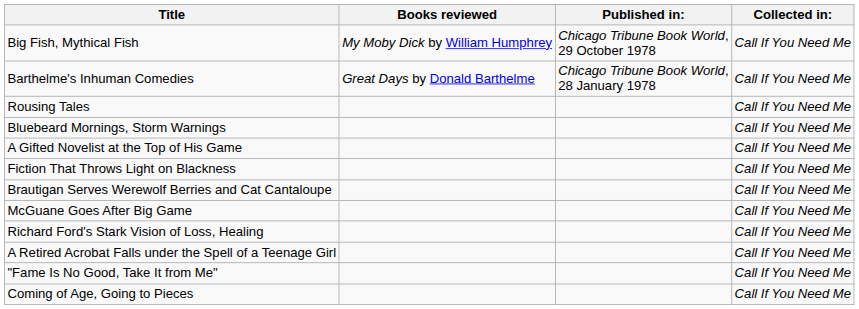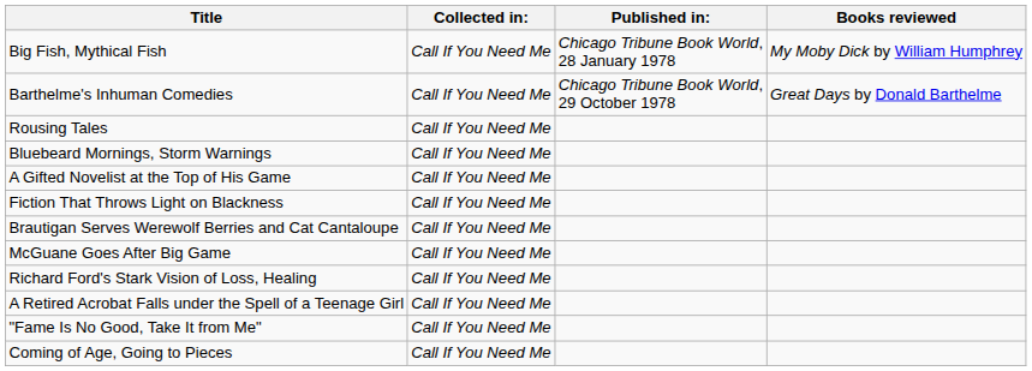 <table class="wikitable">
 <tr>
 <th>Title</th>
+<th>Collected in:</th>
+<th>Published in:</th>
 <th>Books reviewed</th>
-<th>Published in:</th>
-<th>Collected in:</th>
 </tr>
 <tr>
 <td>Big Fish, Mythical Fish</td>
+<td><em>Call If You Need Me</em></td>
+<td><em>Chicago Tribune Book World</em>,<br>28 January 1978</td>
 <td><em>My Moby Dick</em> by <a href='#'>William Humphrey</a></td>
-<td><em>Chicago Tribune Book World</em>,<br>29 October 1978</td>
-<td><em>Call If You Need Me</em></td>
 </tr>
 <tr>
 <td>Barthelme's Inhuman Comedies</td>
+<td><em>Call If You Need Me</em></td>
+<td><em>Chicago Tribune Book World</em>,<br>29 October 1978</td>
 <td><em>Great Days</em> by <a href='#'>Donald Barthelme</a></td>
-<td><em>Chicago Tribune Book World</em>,<br>28 January 1978</td>
-<td><em>Call If You Need Me</em></td>
 </tr>
 <tr>
 <td>Rousing Tales</td>
+<td><em>Call If You Need Me</em></td>
 <td></td>
 <td></td>
-<td><em>Call If You Need Me</em></td>
 </tr>
 <tr>
 <td>Bluebeard Mornings, Storm Warnings</td>
+<td><em>Call If You Need Me</em></td>
 <td></td>
 <td></td>
-<td><em>Call If You Need Me</em></td>
 </tr>
 <tr>
 <td>A Gifted Novelist at the Top of His Game</td>
+<td><em>Call If You Need Me</em></td>
 <td></td>
 <td></td>
-<td><em>Call If You Need Me</em></td>
 </tr>
 <tr>
 <td>Fiction That Throws Light on Blackness</td>
+<td><em>Call If You Need Me</em></td>
 <td></td>
 <td></td>
-<td><em>Call If You Need Me</em></td>
 </tr>
 <tr>
 <td>Brautigan Serves Werewolf Berries and Cat Cantaloupe</td>
+<td><em>Call If You Need Me</em></td>
 <td></td>
 <td></td>
-<td><em>Call If You Need Me</em></td>
 </tr>
 <tr>
 <td>McGuane Goes After Big Game</td>
+<td><em>Call If You Need Me</em></td>
 <td></td>
 <td></td>
-<td><em>Call If You Need Me</em></td>
 </tr>
 <tr>
 <td>Richard Ford's Stark Vision of Loss, Healing</td>
+<td><em>Call If You Need Me</em></td>
 <td></td>
 <td></td>
-<td><em>Call If You Need Me</em></td>
 </tr>
 <tr>
 <td>A Retired Acrobat Falls under the Spell of a Teenage Girl</td>
+<td><em>Call If You Need Me</em></td>
 <td></td>
 <td></td>
-<td><em>Call If You Need Me</em></td>
 </tr>
 <tr>
 <td>"Fame Is No Good, Take It from Me"</td>
+<td><em>Call If You Need Me</em></td>
 <td></td>
 <td></td>
-<td><em>Call If You Need Me</em></td>
 </tr>
 <tr>
 <td>Coming of Age, Going to Pieces</td>
+<td><em>Call If You Need Me</em></td>
 <td></td>
 <td></td>
-<td><em>Call If You Need Me</em></td>
 </tr>
 </table>
